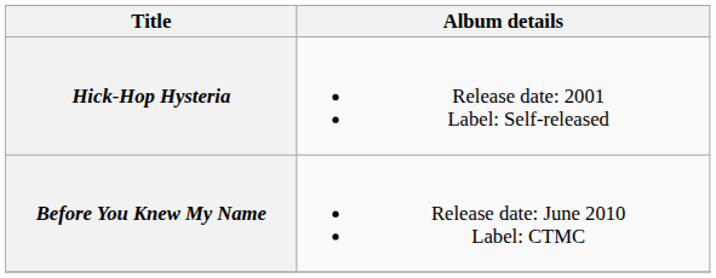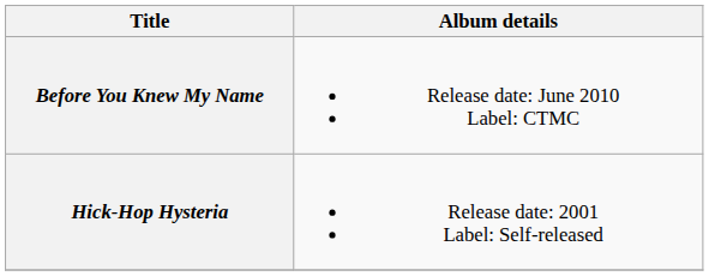 <table class="wikitable plainrowheaders" style="text-align:center;">
 <tr>
 <th style="width:14em;">Title</th>
 <th style="width:20em;">Album details</th>
 </tr>
 <tr>
+<th scope="row"><em>Before You Knew My Name</em></th>
+<td><br><ul><li>Release date: June 2010</li><li>Label: CTMC</li></ul></td>
+</tr>
+<tr>
 <th scope="row"><em>Hick-Hop Hysteria</em></th>
 <td><br><ul><li>Release date: 2001</li><li>Label: Self-released</li></ul></td>
 </tr>
 <tr>
-<th scope="row"><em>Before You Knew My Name</em></th>
-<td><br><ul><li>Release date: June 2010</li><li>Label: CTMC</li></ul></td>
-</tr>
-<tr>
 </tr>
 </table>
